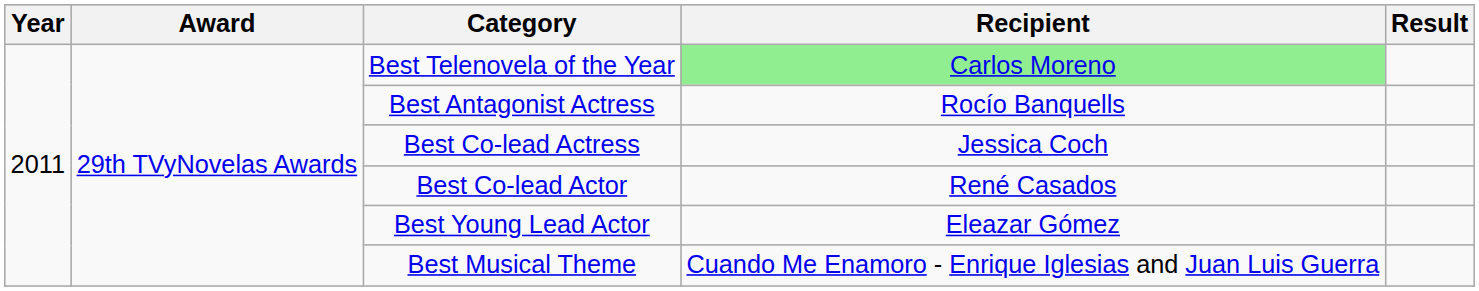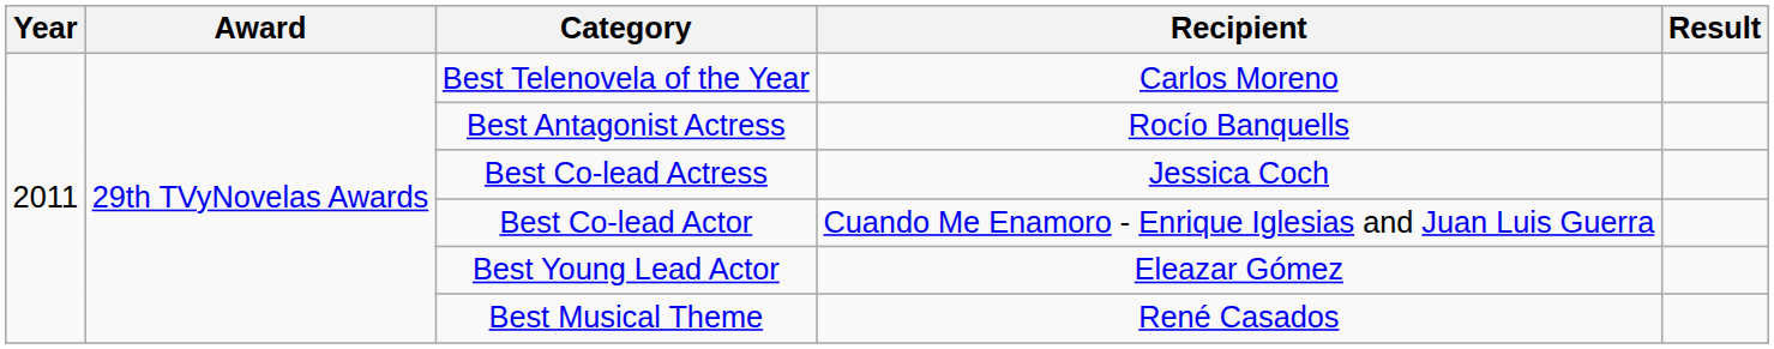 <table class="wikitable plainrowheaders" style="text-align:center;">
 <tr>
 <th scope="col">Year</th>
 <th scope="col">Award</th>
 <th scope="col">Category</th>
 <th scope="col">Recipient</th>
 <th scope="col">Result</th>
 </tr>
 <tr>
 <td rowspan=13>2011</td>
 <td rowspan=13><a href='#'>29th TVyNovelas Awards</a></td>
 <td><a href='#'>Best Telenovela of the Year</a></td>
-<td style="background: lightgreen;"><a href='#'>Carlos Moreno</a></td>
+<td><a href='#'>Carlos Moreno</a></td>
 <td></td>
 </tr>
 <tr>
 <td><a href='#'>Best Antagonist Actress</a></td>
 <td><a href='#'>Rocío Banquells</a></td>
 <td></td>
 </tr>
 <tr>
 <td><a href='#'>Best Co-lead Actress</a></td>
 <td><a href='#'>Jessica Coch</a></td>
 <td></td>
 </tr>
 <tr>
 <td><a href='#'>Best Co-lead Actor</a></td>
-<td><a href='#'>René Casados</a></td>
+<td><a href='#'>Cuando Me Enamoro</a> - <a href='#'>Enrique Iglesias</a> and <a href='#'>Juan Luis Guerra</a></td>
 <td></td>
 </tr>
 <tr>
 <td><a href='#'>Best Young Lead Actor</a></td>
 <td><a href='#'>Eleazar Gómez</a></td>
 <td></td>
 </tr>
 <tr>
 <td><a href='#'>Best Musical Theme</a></td>
-<td><a href='#'>Cuando Me Enamoro</a> - <a href='#'>Enrique Iglesias</a> and <a href='#'>Juan Luis Guerra</a></td>
+<td><a href='#'>René Casados</a></td>
 <td></td>
 </tr>
 </table>
